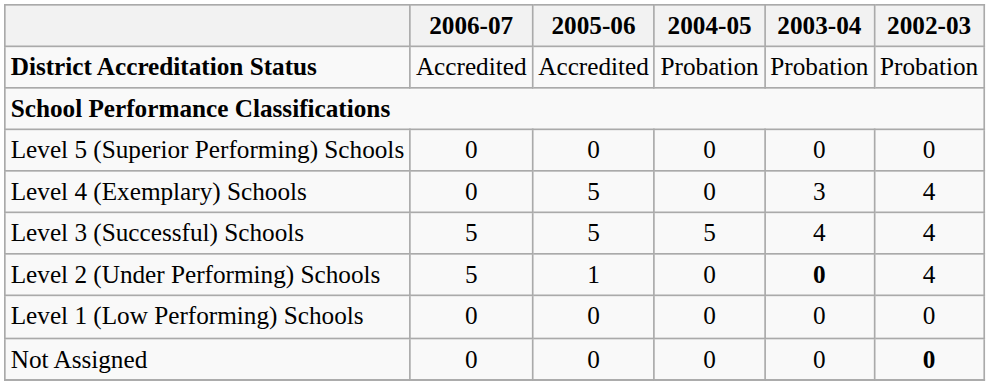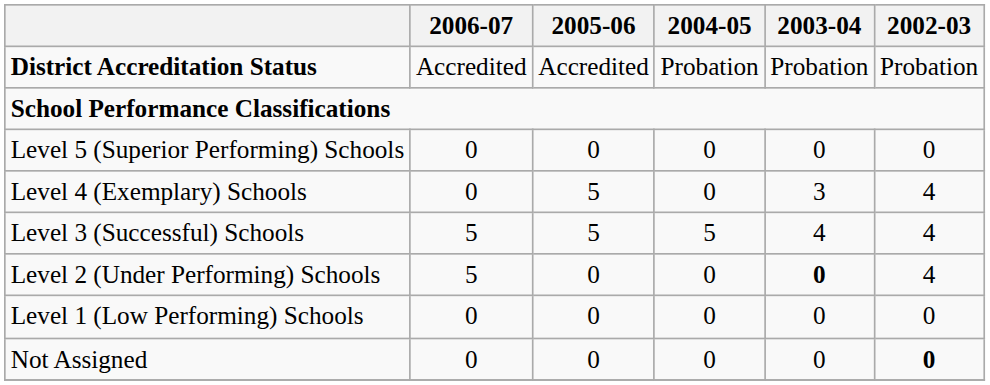 <table class="wikitable" style="font-size: 95%;">
 <tr>
 <th></th>
 <th>2006-07</th>
 <th>2005-06</th>
 <th>2004-05</th>
 <th>2003-04</th>
 <th>2002-03</th>
 </tr>
 <tr>
 <td align="left"><strong>District Accreditation Status</strong></td>
 <td align="center">Accredited</td>
 <td align="center">Accredited</td>
 <td align="center">Probation</td>
 <td align="center">Probation</td>
 <td align="center">Probation</td>
 </tr>
 <tr>
 <td align="left" colspan="6"><strong>School Performance Classifications</strong></td>
 </tr>
 <tr>
 <td align="left">Level 5 (Superior Performing) Schools</td>
 <td align="center">0</td>
 <td align="center">0</td>
 <td align="center">0</td>
 <td align="center">0</td>
 <td align="center">0</td>
 </tr>
 <tr>
 <td align="left">Level 4 (Exemplary) Schools</td>
 <td align="center">0</td>
 <td align="center">5</td>
 <td align="center">0</td>
 <td align="center">3</td>
 <td align="center">4</td>
 </tr>
 <tr>
 <td align="left">Level 3 (Successful) Schools</td>
 <td align="center">5</td>
 <td align="center">5</td>
 <td align="center">5</td>
 <td align="center">4</td>
 <td align="center">4</td>
 </tr>
 <tr>
 <td align="left">Level 2 (Under Performing) Schools</td>
 <td align="center">5</td>
-<td align="center">1</td>
+<td align="center">0</td>
 <td align="center">0</td>
 <td align="center"><strong>0</strong></td>
 <td align="center">4</td>
 </tr>
 <tr>
 <td align="left">Level 1 (Low Performing) Schools</td>
 <td align="center">0</td>
 <td align="center">0</td>
 <td align="center">0</td>
 <td align="center">0</td>
 <td align="center">0</td>
 </tr>
 <tr>
 <td align="left">Not Assigned</td>
 <td align="center">0</td>
 <td align="center">0</td>
 <td align="center">0</td>
 <td align="center">0</td>
 <td align="center"><strong>0</strong></td>
 </tr>
 <tr>
 </tr>
 </table>
